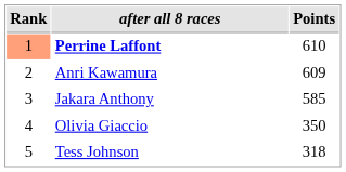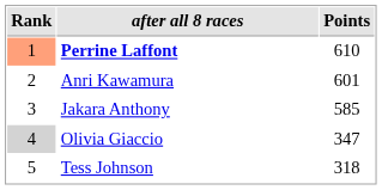 <table cellspacing="1" cellpadding="3" style="border:1px solid #aaa; font-size:86%;">
 <tr style="background:#e4e4e4;">
 <th style="border-bottom:1px solid #aaa; width:10px;">Rank</th>
 <th style="border-bottom:1px solid #aaa; width:200px;"><em>after all 8 races</em></th>
 <th style="border-bottom:1px solid #aaa; width:20px;">Points</th>
 </tr>
 <tr>
 <td align=center style="background: lightsalmon;">1</td>
 <td><strong> <a href='#'>Perrine Laffont</a></strong></td>
 <td align=center>610</td>
 </tr>
 <tr>
 <td align=center>2</td>
 <td> <a href='#'>Anri Kawamura</a></td>
-<td align=center>609</td>
+<td align=center>601</td>
 </tr>
 <tr>
 <td align=center>3</td>
 <td> <a href='#'>Jakara Anthony</a></td>
 <td align=center>585</td>
 </tr>
 <tr>
-<td align=center>4</td>
+<td align=center style="background: lightgrey;">4</td>
 <td> <a href='#'>Olivia Giaccio</a></td>
-<td align=center>350</td>
+<td align=center>347</td>
 </tr>
 <tr>
 <td align=center>5</td>
 <td> <a href='#'>Tess Johnson</a></td>
 <td align=center>318</td>
 </tr>
 </table>
